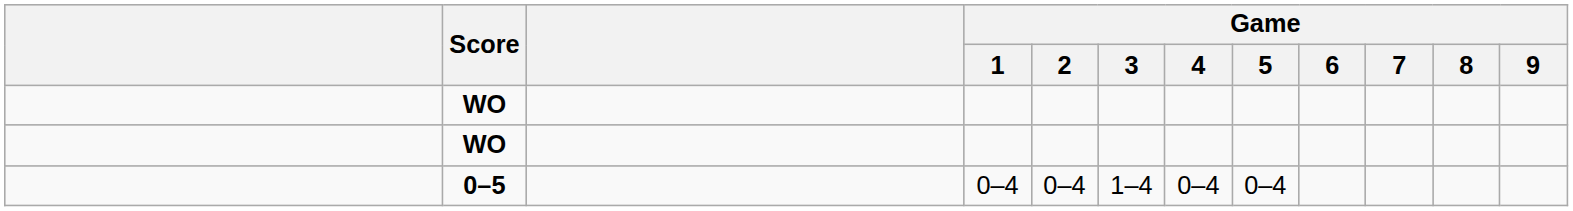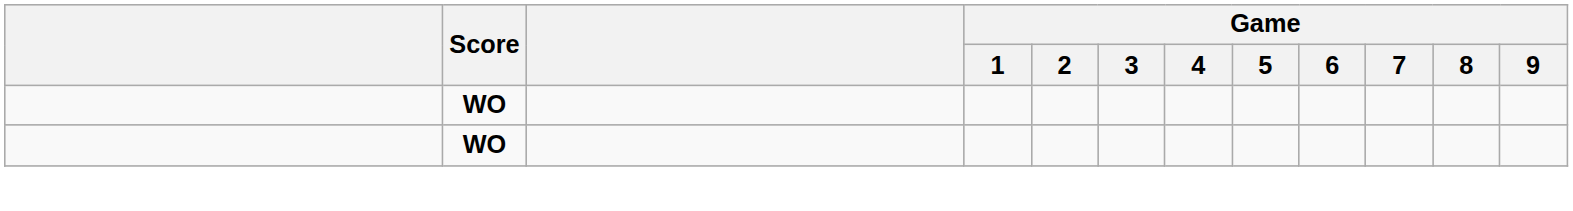 <table class="wikitable" style="text-align: center;">
 <tr>
 <th rowspan=2 align="right" width="270"></th>
 <th rowspan=2 width="45">Score</th>
 <th rowspan=2 align="left" width="270"></th>
 <th colspan=9>Game</th>
 </tr>
 <tr>
 <th width="35">1</th>
 <th width="35">2</th>
 <th width="35">3</th>
 <th width="35">4</th>
 <th width="35">5</th>
 <th width="35">6</th>
 <th width="35">7</th>
 <th width="35">8</th>
 <th width="35">9</th>
 </tr>
 <tr>
 <td align=left><strong><br></strong></td>
 <td align=center><strong>WO</strong></td>
 <td align=left><br></td>
 <td></td>
 <td></td>
 <td></td>
 <td></td>
 <td></td>
 <td></td>
 <td></td>
 <td></td>
 <td></td>
 </tr>
 <tr>
 <td align=left><br></td>
 <td align=center><strong>WO</strong></td>
 <td align=left><strong><br></strong></td>
 <td></td>
 <td></td>
 <td></td>
 <td></td>
 <td></td>
 <td></td>
 <td></td>
 <td></td>
 <td></td>
 </tr>
-<tr>
-<td align=left><br></td>
-<td align=center><strong>0–5</strong></td>
-<td align=left><strong><br></strong></td>
-<td>0–4</td>
-<td>0–4</td>
-<td>1–4</td>
-<td>0–4</td>
-<td>0–4</td>
-<td></td>
-<td></td>
-<td></td>
-<td></td>
-</tr>
 </table>
